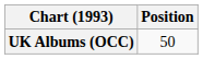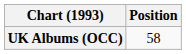 <table class="wikitable plainrowheaders">
 <tr>
 <th scope="col">Chart (1993)</th>
 <th scope="col">Position</th>
 </tr>
 <tr>
 <th scope="row">UK Albums (OCC)</th>
-<td align="center">50</td>
+<td align="center">58</td>
 </tr>
 </table>
